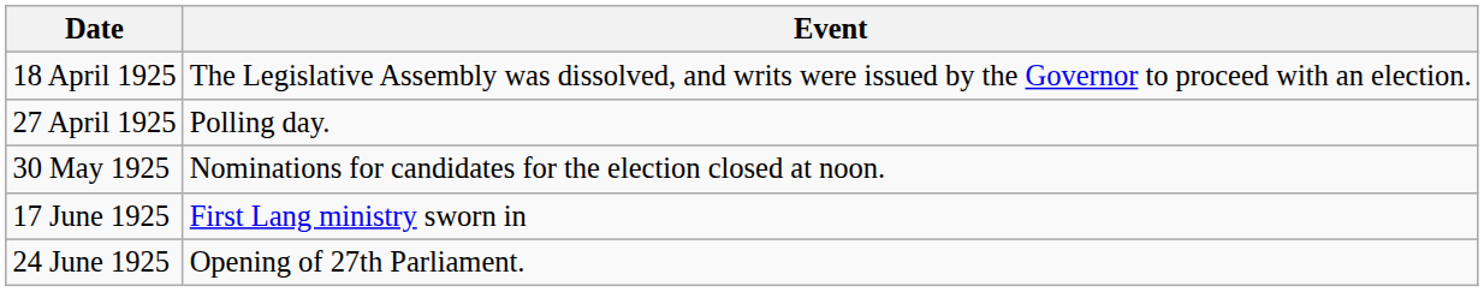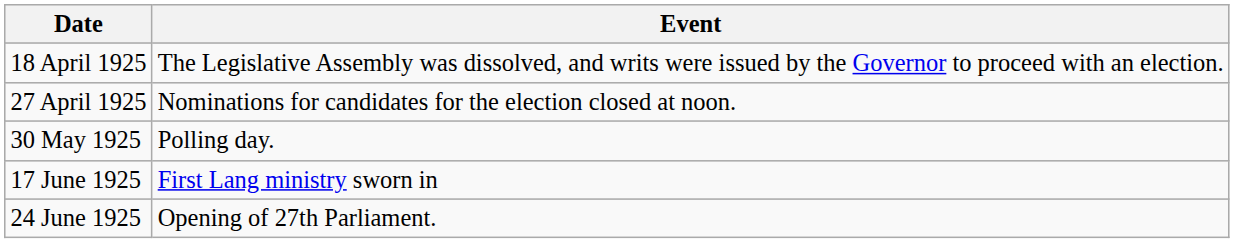 <table class="wikitable">
 <tr>
 <th>Date</th>
 <th>Event</th>
 </tr>
 <tr>
 <td>18 April 1925</td>
 <td>The Legislative Assembly was dissolved, and writs were issued by the <a href='#'>Governor</a> to proceed with an election.</td>
 </tr>
 <tr>
 <td>27 April 1925</td>
-<td>Polling day.</td>
+<td>Nominations for candidates for the election closed at noon.</td>
 </tr>
 <tr>
 <td>30 May 1925</td>
-<td>Nominations for candidates for the election closed at noon.</td>
+<td>Polling day.</td>
 </tr>
 <tr>
 <td>17 June 1925</td>
 <td><a href='#'>First Lang ministry</a> sworn in</td>
 </tr>
 <tr>
 <td>24 June 1925</td>
 <td>Opening of 27th Parliament.</td>
 </tr>
 </table>
